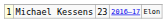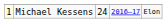 <table class="wikitable">
 <tr>
 </tr>
 <tr>
 <td style="background: lightyellow;">1</td>
 <td>Michael Kessens</td>
-<td>23</td>
+<td>24</td>
 <td style="font-size:80%;"><a href='#'>2016–17</a></td>
 <td style="font-size:80%;">Elon</td>
 </tr>
 </table>
